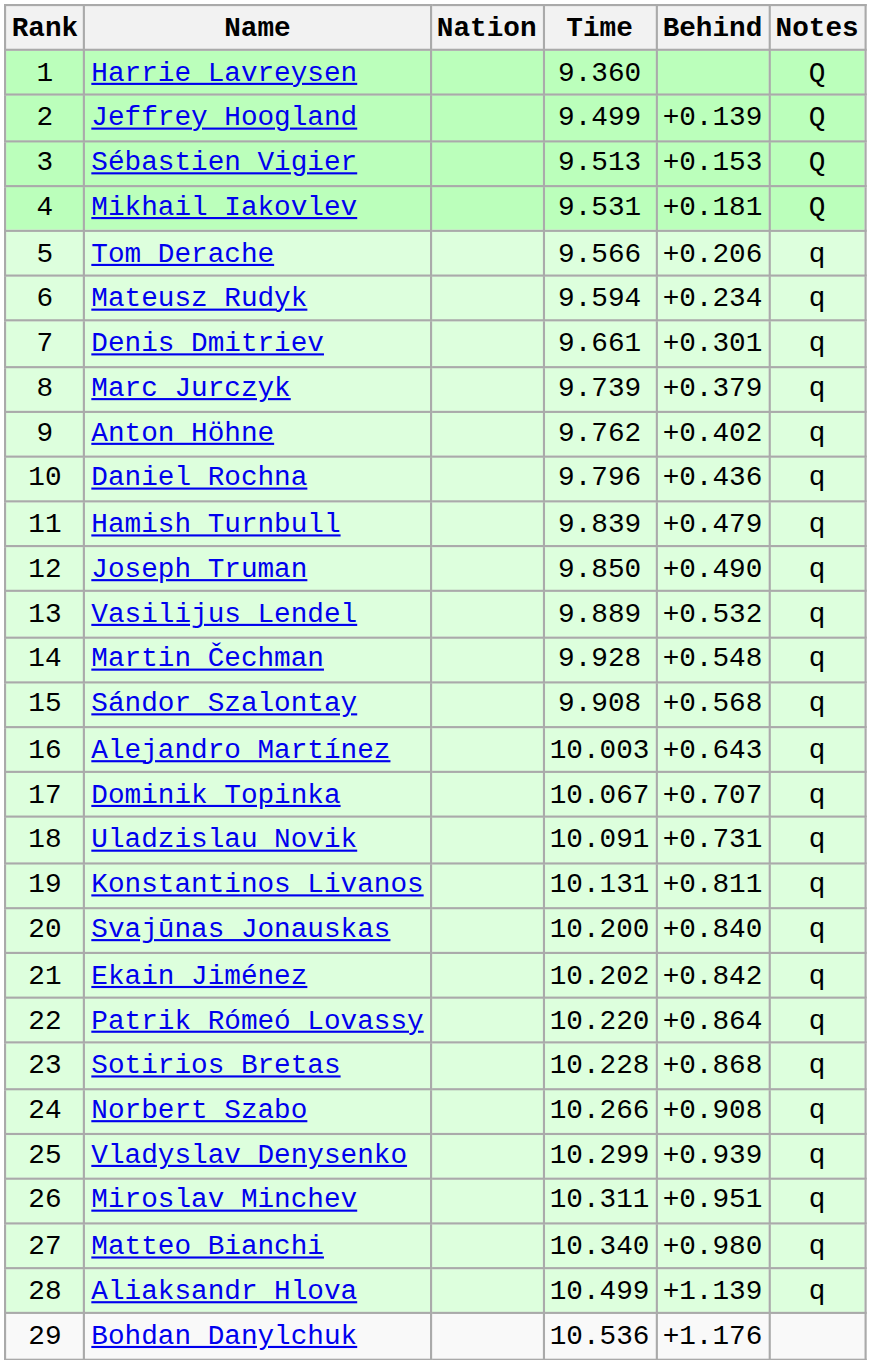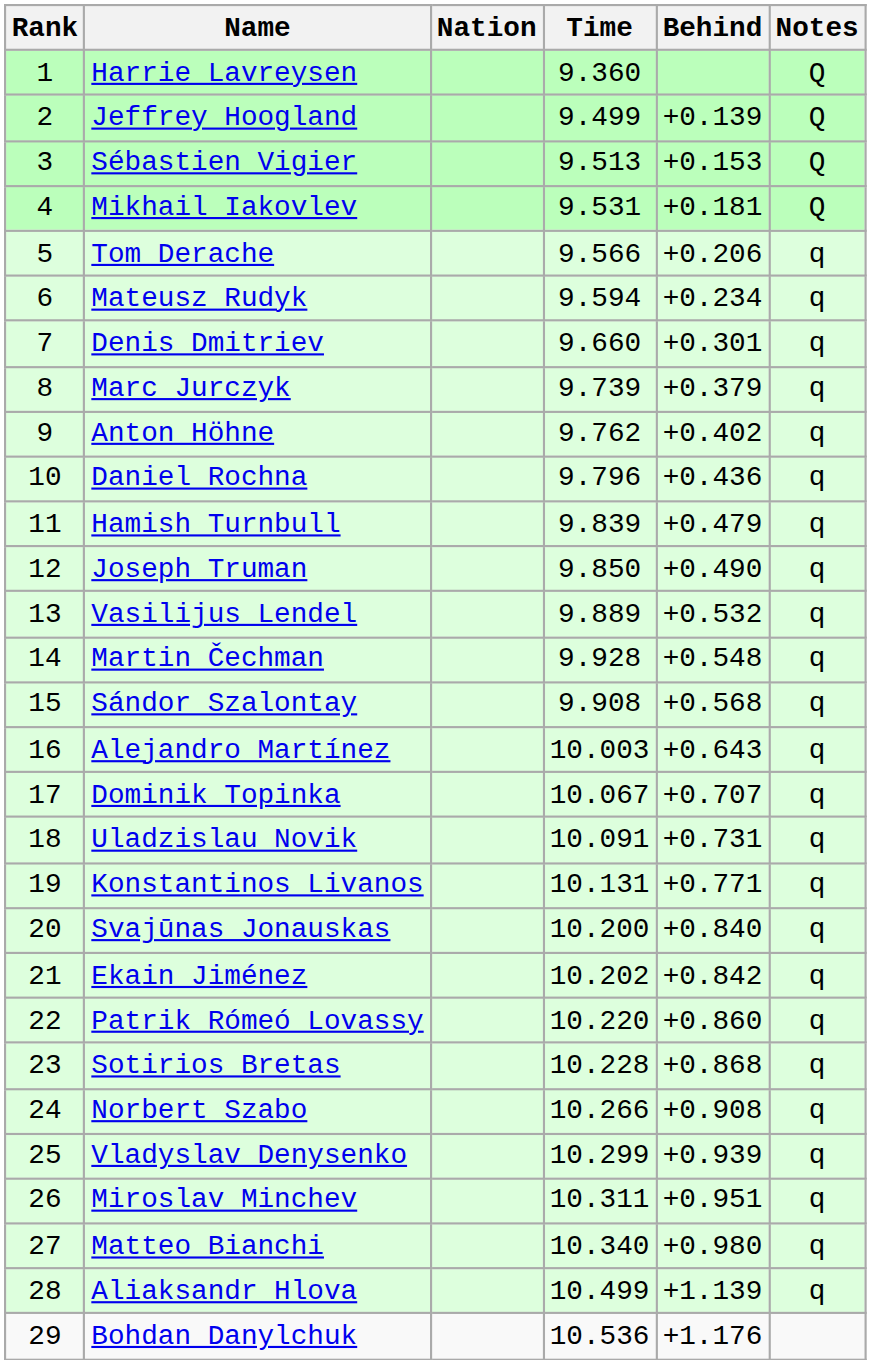 <table class="wikitable sortable" style="text-align:center">
 <tr>
 <th>Rank</th>
 <th>Name</th>
 <th>Nation</th>
 <th>Time</th>
 <th>Behind</th>
 <th>Notes</th>
 </tr>
 <tr bgcolor=bbffbb>
 <td>1</td>
 <td align=left><a href='#'>Harrie Lavreysen</a></td>
 <td align=left></td>
 <td>9.360</td>
 <td></td>
 <td>Q</td>
 </tr>
 <tr bgcolor=bbffbb>
 <td>2</td>
 <td align=left><a href='#'>Jeffrey Hoogland</a></td>
 <td align=left></td>
 <td>9.499</td>
 <td>+0.139</td>
 <td>Q</td>
 </tr>
 <tr bgcolor=bbffbb>
 <td>3</td>
 <td align=left><a href='#'>Sébastien Vigier</a></td>
 <td align=left></td>
 <td>9.513</td>
 <td>+0.153</td>
 <td>Q</td>
 </tr>
 <tr bgcolor=bbffbb>
 <td>4</td>
 <td align=left><a href='#'>Mikhail Iakovlev</a></td>
 <td align=left></td>
 <td>9.531</td>
 <td>+0.181</td>
 <td>Q</td>
 </tr>
 <tr bgcolor=ddffdd>
 <td>5</td>
 <td align=left><a href='#'>Tom Derache</a></td>
 <td align=left></td>
 <td>9.566</td>
 <td>+0.206</td>
 <td>q</td>
 </tr>
 <tr bgcolor=ddffdd>
 <td>6</td>
 <td align=left><a href='#'>Mateusz Rudyk</a></td>
 <td align=left></td>
 <td>9.594</td>
 <td>+0.234</td>
 <td>q</td>
 </tr>
 <tr bgcolor=ddffdd>
 <td>7</td>
 <td align=left><a href='#'>Denis Dmitriev</a></td>
 <td align=left></td>
-<td>9.661</td>
+<td>9.660</td>
 <td>+0.301</td>
 <td>q</td>
 </tr>
 <tr bgcolor=ddffdd>
 <td>8</td>
 <td align=left><a href='#'>Marc Jurczyk</a></td>
 <td align=left></td>
 <td>9.739</td>
 <td>+0.379</td>
 <td>q</td>
 </tr>
 <tr bgcolor=ddffdd>
 <td>9</td>
 <td align=left><a href='#'>Anton Höhne</a></td>
 <td align=left></td>
 <td>9.762</td>
 <td>+0.402</td>
 <td>q</td>
 </tr>
 <tr bgcolor=ddffdd>
 <td>10</td>
 <td align=left><a href='#'>Daniel Rochna</a></td>
 <td align=left></td>
 <td>9.796</td>
 <td>+0.436</td>
 <td>q</td>
 </tr>
 <tr bgcolor=ddffdd>
 <td>11</td>
 <td align=left><a href='#'>Hamish Turnbull</a></td>
 <td align=left></td>
 <td>9.839</td>
 <td>+0.479</td>
 <td>q</td>
 </tr>
 <tr bgcolor=ddffdd>
 <td>12</td>
 <td align=left><a href='#'>Joseph Truman</a></td>
 <td align=left></td>
 <td>9.850</td>
 <td>+0.490</td>
 <td>q</td>
 </tr>
 <tr bgcolor=ddffdd>
 <td>13</td>
 <td align=left><a href='#'>Vasilijus Lendel</a></td>
 <td align=left></td>
 <td>9.889</td>
 <td>+0.532</td>
 <td>q</td>
 </tr>
 <tr bgcolor=ddffdd>
 <td>14</td>
 <td align=left><a href='#'>Martin Čechman</a></td>
 <td align=left></td>
 <td>9.928</td>
 <td>+0.548</td>
 <td>q</td>
 </tr>
 <tr bgcolor=ddffdd>
 <td>15</td>
 <td align=left><a href='#'>Sándor Szalontay</a></td>
 <td align=left></td>
 <td>9.908</td>
 <td>+0.568</td>
 <td>q</td>
 </tr>
 <tr bgcolor=ddffdd>
 <td>16</td>
 <td align=left><a href='#'>Alejandro Martínez</a></td>
 <td align=left></td>
 <td>10.003</td>
 <td>+0.643</td>
 <td>q</td>
 </tr>
 <tr bgcolor=ddffdd>
 <td>17</td>
 <td align=left><a href='#'>Dominik Topinka</a></td>
 <td align=left></td>
 <td>10.067</td>
 <td>+0.707</td>
 <td>q</td>
 </tr>
 <tr bgcolor=ddffdd>
 <td>18</td>
 <td align=left><a href='#'>Uladzislau Novik</a></td>
 <td align=left></td>
 <td>10.091</td>
 <td>+0.731</td>
 <td>q</td>
 </tr>
 <tr bgcolor=ddffdd>
 <td>19</td>
 <td align=left><a href='#'>Konstantinos Livanos</a></td>
 <td align=left></td>
 <td>10.131</td>
-<td>+0.811</td>
+<td>+0.771</td>
 <td>q</td>
 </tr>
 <tr bgcolor=ddffdd>
 <td>20</td>
 <td align=left><a href='#'>Svajūnas Jonauskas</a></td>
 <td align=left></td>
 <td>10.200</td>
 <td>+0.840</td>
 <td>q</td>
 </tr>
 <tr bgcolor=ddffdd>
 <td>21</td>
 <td align=left><a href='#'>Ekain Jiménez</a></td>
 <td align=left></td>
 <td>10.202</td>
 <td>+0.842</td>
 <td>q</td>
 </tr>
 <tr bgcolor=ddffdd>
 <td>22</td>
 <td align=left><a href='#'>Patrik Rómeó Lovassy</a></td>
 <td align=left></td>
 <td>10.220</td>
-<td>+0.864</td>
+<td>+0.860</td>
 <td>q</td>
 </tr>
 <tr bgcolor=ddffdd>
 <td>23</td>
 <td align=left><a href='#'>Sotirios Bretas</a></td>
 <td align=left></td>
 <td>10.228</td>
 <td>+0.868</td>
 <td>q</td>
 </tr>
 <tr bgcolor=ddffdd>
 <td>24</td>
 <td align=left><a href='#'>Norbert Szabo</a></td>
 <td align=left></td>
 <td>10.266</td>
 <td>+0.908</td>
 <td>q</td>
 </tr>
 <tr bgcolor=ddffdd>
 <td>25</td>
 <td align=left><a href='#'>Vladyslav Denysenko</a></td>
 <td align=left></td>
 <td>10.299</td>
 <td>+0.939</td>
 <td>q</td>
 </tr>
 <tr bgcolor=ddffdd>
 <td>26</td>
 <td align=left><a href='#'>Miroslav Minchev</a></td>
 <td align=left></td>
 <td>10.311</td>
 <td>+0.951</td>
 <td>q</td>
 </tr>
 <tr bgcolor=ddffdd>
 <td>27</td>
 <td align=left><a href='#'>Matteo Bianchi</a></td>
 <td align=left></td>
 <td>10.340</td>
 <td>+0.980</td>
 <td>q</td>
 </tr>
 <tr bgcolor=ddffdd>
 <td>28</td>
 <td align=left><a href='#'>Aliaksandr Hlova</a></td>
 <td align=left></td>
 <td>10.499</td>
 <td>+1.139</td>
 <td>q</td>
 </tr>
 <tr>
 <td>29</td>
 <td align=left><a href='#'>Bohdan Danylchuk</a></td>
 <td align=left></td>
 <td>10.536</td>
 <td>+1.176</td>
 <td></td>
 </tr>
 </table>
